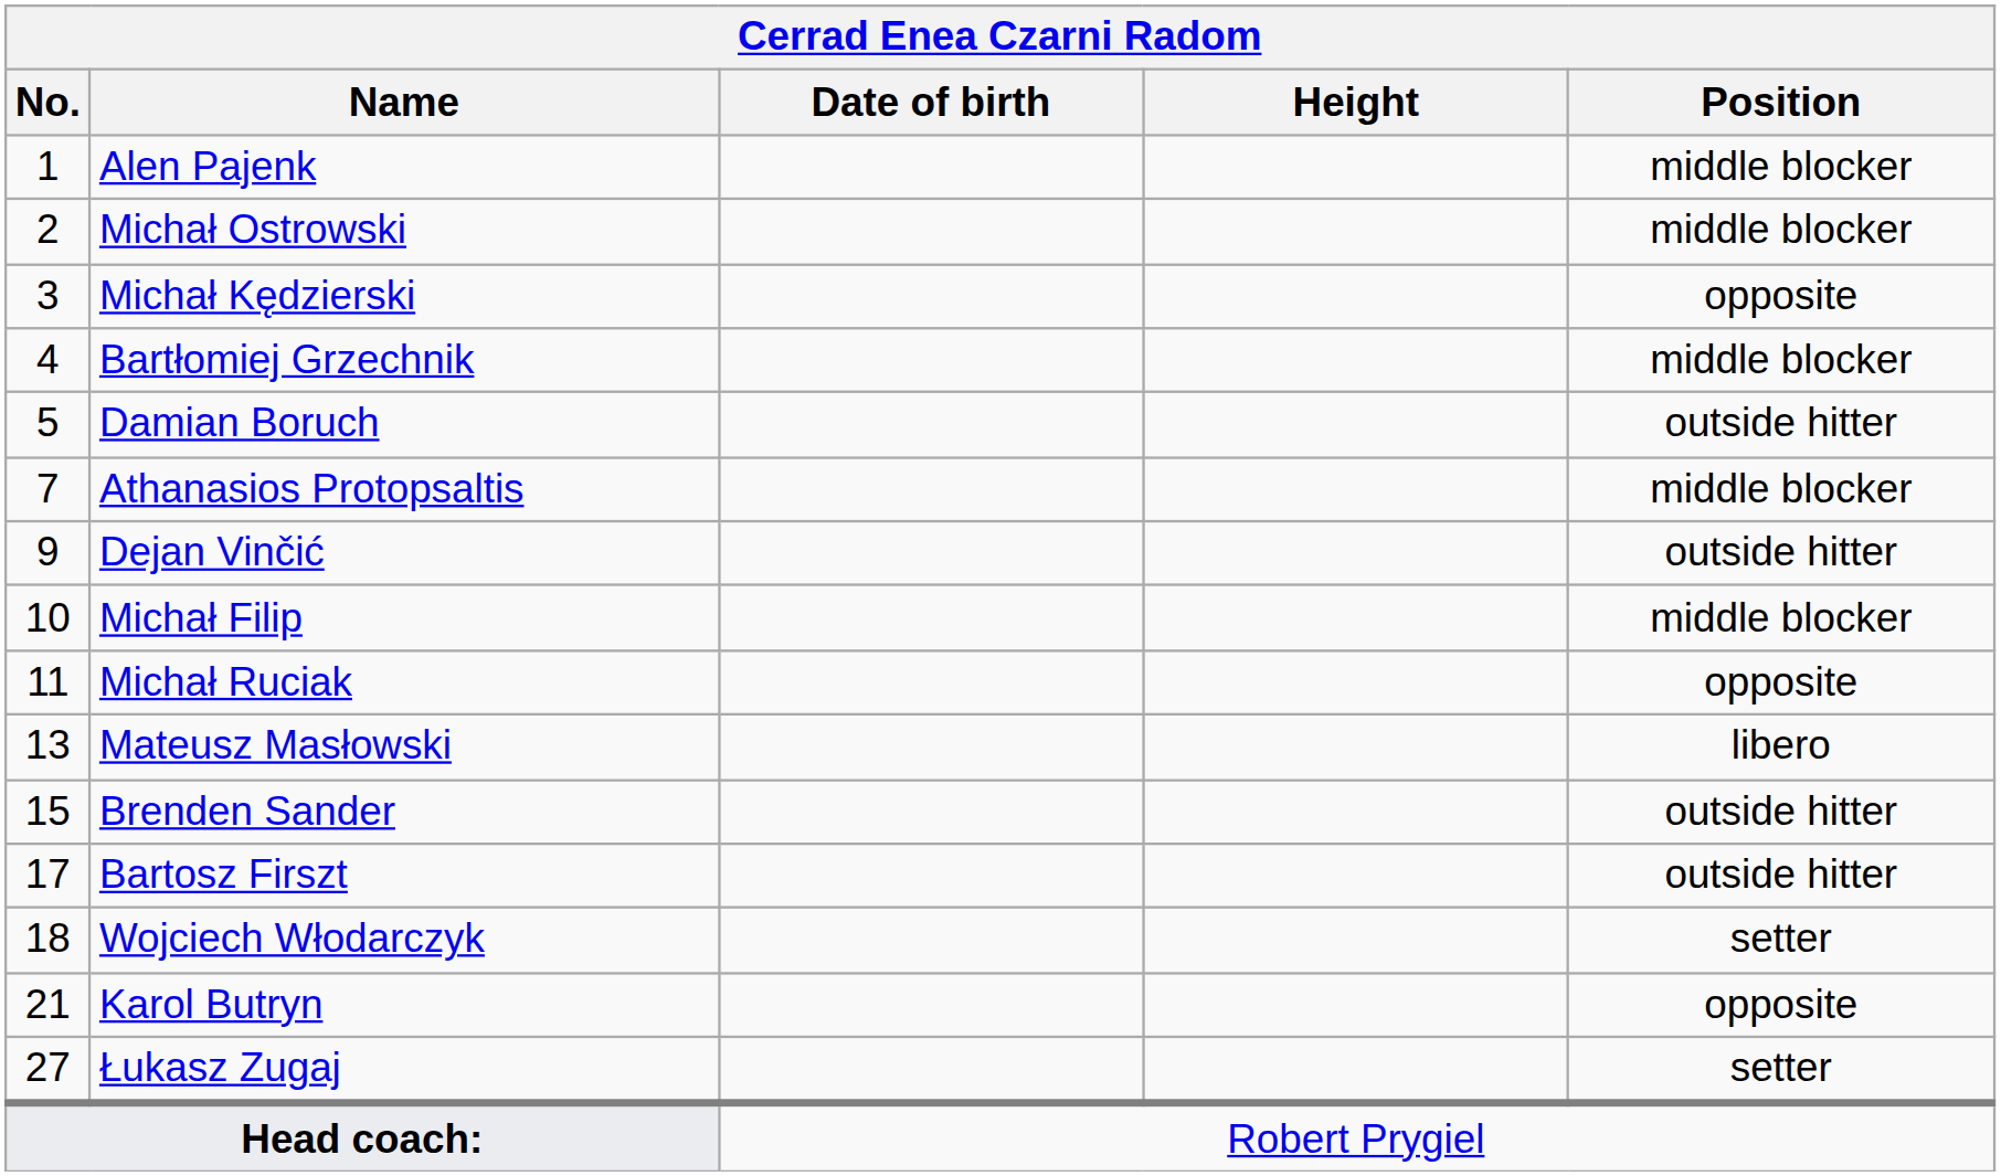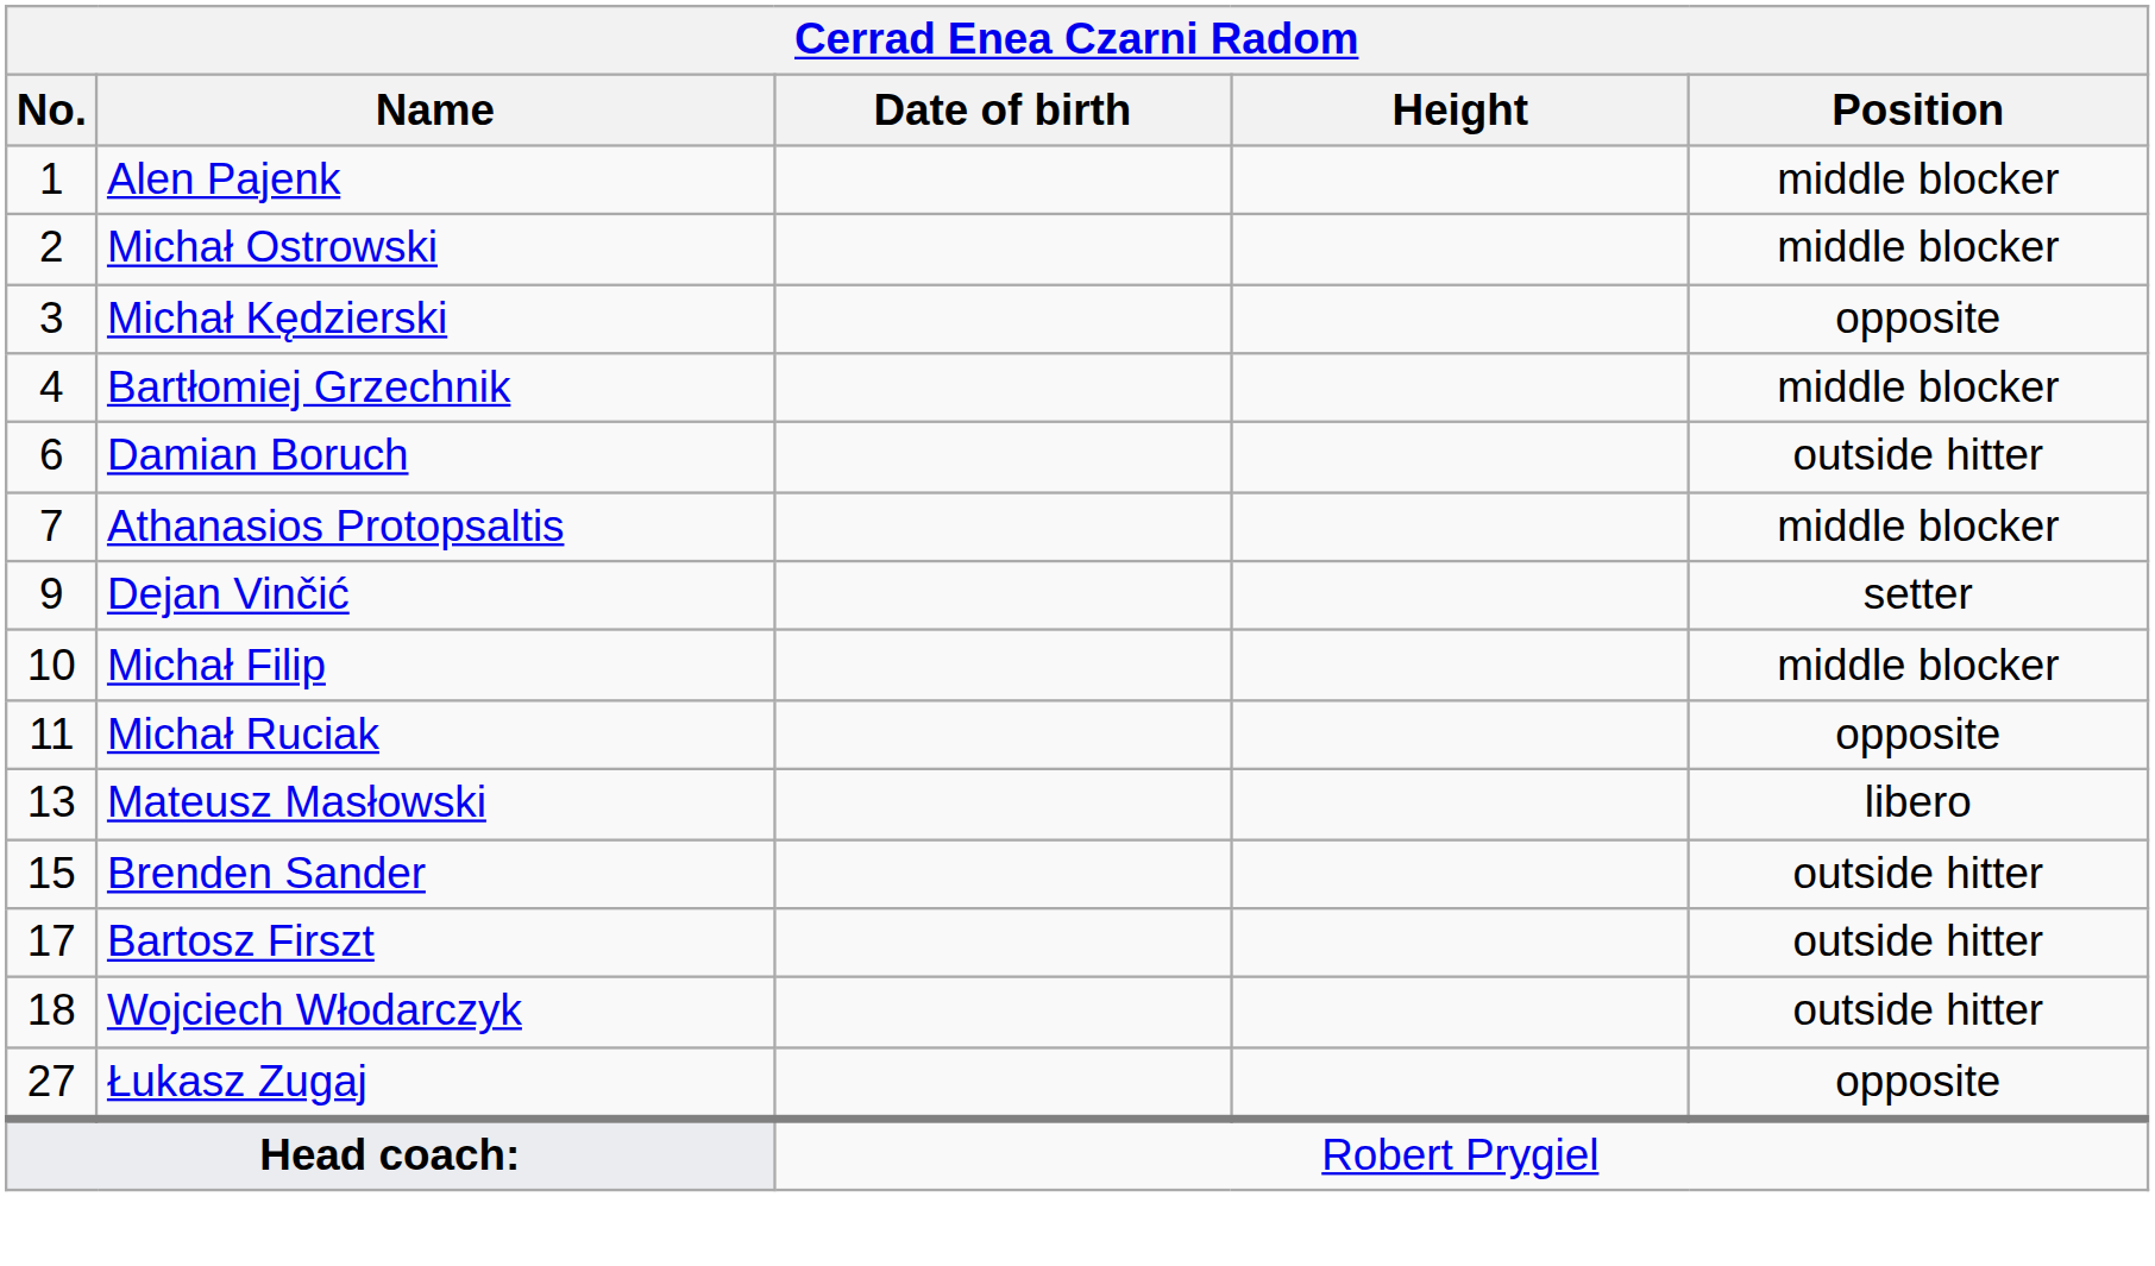 <table class="wikitable collapsible collapsed" style="font-size:100%; text-align:center">
 <tr>
 <th colspan=5 style="width:30em"><a href='#'>Cerrad Enea Czarni Radom</a></th>
 </tr>
 <tr>
 <th>No.</th>
 <th style="width:15em">Name</th>
 <th style="width:10em">Date of birth</th>
 <th style="width:10em">Height</th>
 <th style="width:10em">Position</th>
 </tr>
 <tr>
 <td>1</td>
 <td align=left> <a href='#'>Alen Pajenk</a></td>
 <td align=right></td>
 <td></td>
 <td>middle blocker</td>
 </tr>
 <tr>
 <td>2</td>
 <td align=left> <a href='#'>Michał Ostrowski</a></td>
 <td align=right></td>
 <td></td>
 <td>middle blocker</td>
 </tr>
 <tr>
 <td>3</td>
 <td align=left> <a href='#'>Michał Kędzierski</a></td>
 <td align=right></td>
 <td></td>
 <td>opposite</td>
 </tr>
 <tr>
 <td>4</td>
 <td align=left> <a href='#'>Bartłomiej Grzechnik</a></td>
 <td align=right></td>
 <td></td>
 <td>middle blocker</td>
 </tr>
 <tr>
-<td>5</td>
+<td>6</td>
 <td align=left> <a href='#'>Damian Boruch</a></td>
 <td align=right></td>
 <td></td>
 <td>outside hitter</td>
 </tr>
 <tr>
 <td>7</td>
 <td align=left> <a href='#'>Athanasios Protopsaltis</a></td>
 <td align=right></td>
 <td></td>
 <td>middle blocker</td>
 </tr>
 <tr>
 <td>9</td>
 <td align=left> <a href='#'>Dejan Vinčić</a></td>
 <td align=right></td>
 <td></td>
-<td>outside hitter</td>
+<td>setter</td>
 </tr>
 <tr>
 <td>10</td>
 <td align=left> <a href='#'>Michał Filip</a></td>
 <td align=right></td>
 <td></td>
 <td>middle blocker</td>
 </tr>
 <tr>
 <td>11</td>
 <td align=left> <a href='#'>Michał Ruciak</a></td>
 <td align=right></td>
 <td></td>
 <td>opposite</td>
 </tr>
 <tr>
 <td>13</td>
 <td align=left> <a href='#'>Mateusz Masłowski</a></td>
 <td align=right></td>
 <td></td>
 <td>libero</td>
 </tr>
 <tr>
 <td>15</td>
 <td align=left> <a href='#'>Brenden Sander</a></td>
 <td align=right></td>
 <td></td>
 <td>outside hitter</td>
 </tr>
 <tr>
 <td>17</td>
 <td align=left> <a href='#'>Bartosz Firszt</a></td>
 <td align=right></td>
 <td></td>
 <td>outside hitter</td>
 </tr>
 <tr>
 <td>18</td>
 <td align=left> <a href='#'>Wojciech Włodarczyk</a></td>
 <td align=right></td>
 <td></td>
-<td>setter</td>
-</tr>
-<tr>
-<td>21</td>
-<td align=left> <a href='#'>Karol Butryn</a></td>
-<td align=right></td>
-<td></td>
-<td>opposite</td>
+<td>outside hitter</td>
 </tr>
 <tr>
 <td>27</td>
 <td align=left> <a href='#'>Łukasz Zugaj</a></td>
 <td align=right></td>
 <td></td>
-<td>setter</td>
+<td>opposite</td>
 </tr>
 <tr style="border-top: 3px solid grey">
 <td colspan=2 style="background:#EAECF0"><strong>Head coach:</strong></td>
 <td colspan=3> <a href='#'>Robert Prygiel</a></td>
 </tr>
 </table>
